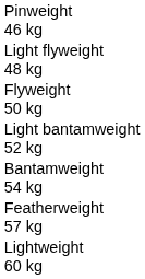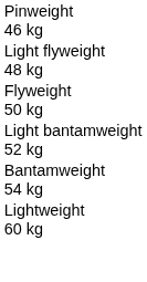 <table>
 <tr>
 <td rowspan=2>Pinweight<br>46 kg</td>
 <td rowspan=2></td>
 <td rowspan=2></td>
 <td></td>
 </tr>
 <tr>
 <td></td>
 </tr>
 <tr>
 <td rowspan=2>Light flyweight<br>48 kg</td>
 <td rowspan=2></td>
 <td rowspan=2></td>
 <td></td>
 </tr>
 <tr>
 <td></td>
 </tr>
 <tr>
 <td rowspan=2>Flyweight<br>50 kg</td>
 <td rowspan=2></td>
 <td rowspan=2></td>
 <td></td>
 </tr>
 <tr>
 <td></td>
 </tr>
 <tr>
 <td rowspan=2>Light bantamweight<br>52 kg</td>
 <td rowspan=2></td>
 <td rowspan=2></td>
 <td></td>
 </tr>
 <tr>
 <td></td>
 </tr>
 <tr>
 <td rowspan=2>Bantamweight<br>54 kg</td>
 <td rowspan=2></td>
 <td rowspan=2></td>
 <td></td>
 </tr>
 <tr>
 <td></td>
 </tr>
 <tr>
-<td>Featherweight<br>57 kg</td>
-<td></td>
-<td></td>
-<td></td>
-</tr>
-<tr>
 <td rowspan=2>Lightweight<br>60 kg</td>
 <td rowspan=2></td>
 <td rowspan=2></td>
 <td></td>
 </tr>
 <tr>
 <td></td>
 </tr>
 </table>
